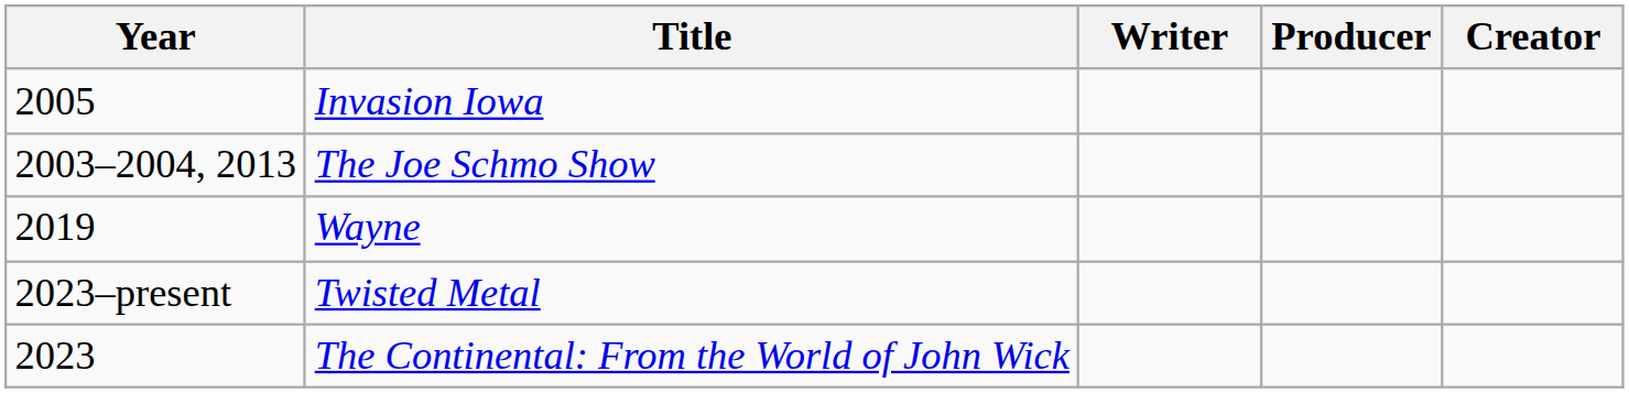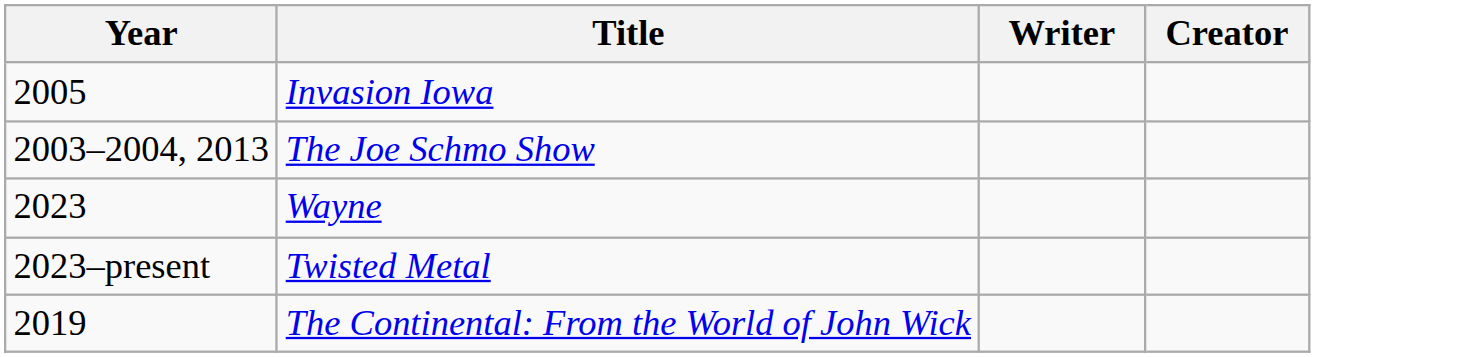 <table class="wikitable">
 <tr>
 <th>Year</th>
 <th>Title</th>
 <th width="65">Writer</th>
-<th width="65">Producer</th>
 <th width="65">Creator</th>
 </tr>
 <tr>
 <td>2005</td>
 <td><em><a href='#'>Invasion Iowa</a></em></td>
-<td></td>
 <td></td>
 <td></td>
 </tr>
 <tr>
 <td>2003–2004, 2013</td>
 <td><em><a href='#'>The Joe Schmo Show</a></em></td>
 <td></td>
 <td></td>
-<td></td>
 </tr>
 <tr>
-<td>2019</td>
+<td>2023</td>
 <td><em><a href='#'>Wayne</a></em></td>
-<td></td>
 <td></td>
 <td></td>
 </tr>
 <tr>
 <td>2023–present</td>
 <td><em><a href='#'>Twisted Metal</a></em></td>
 <td></td>
 <td></td>
-<td></td>
 </tr>
 <tr>
-<td>2023</td>
+<td>2019</td>
 <td><em><a href='#'>The Continental: From the World of John Wick</a></em></td>
-<td></td>
 <td></td>
 <td></td>
 </tr>
 </table>
